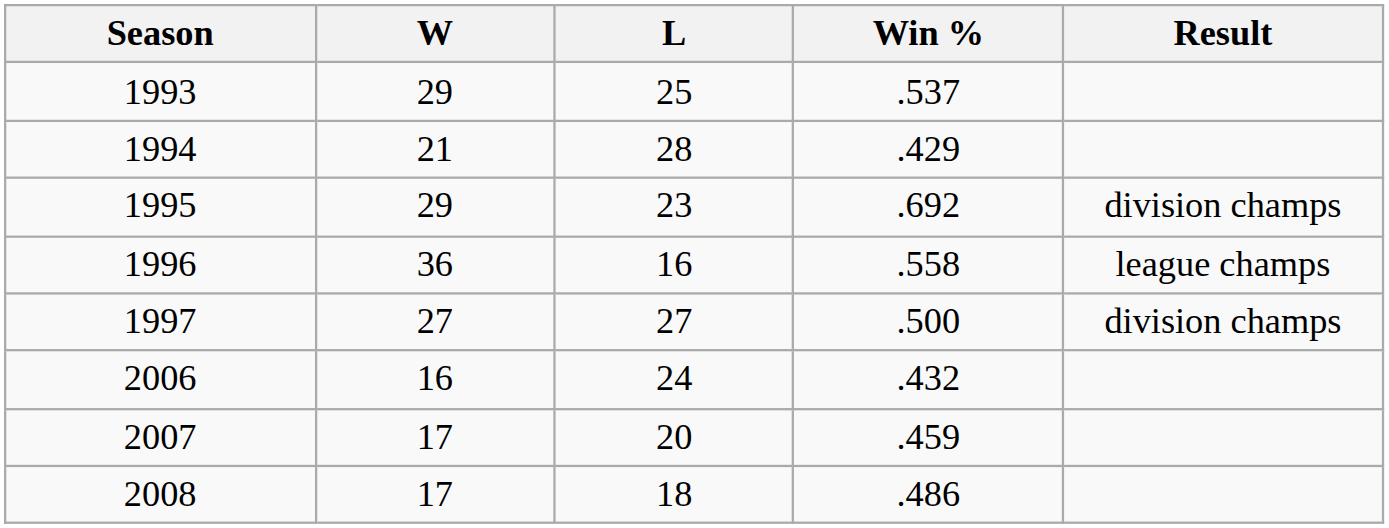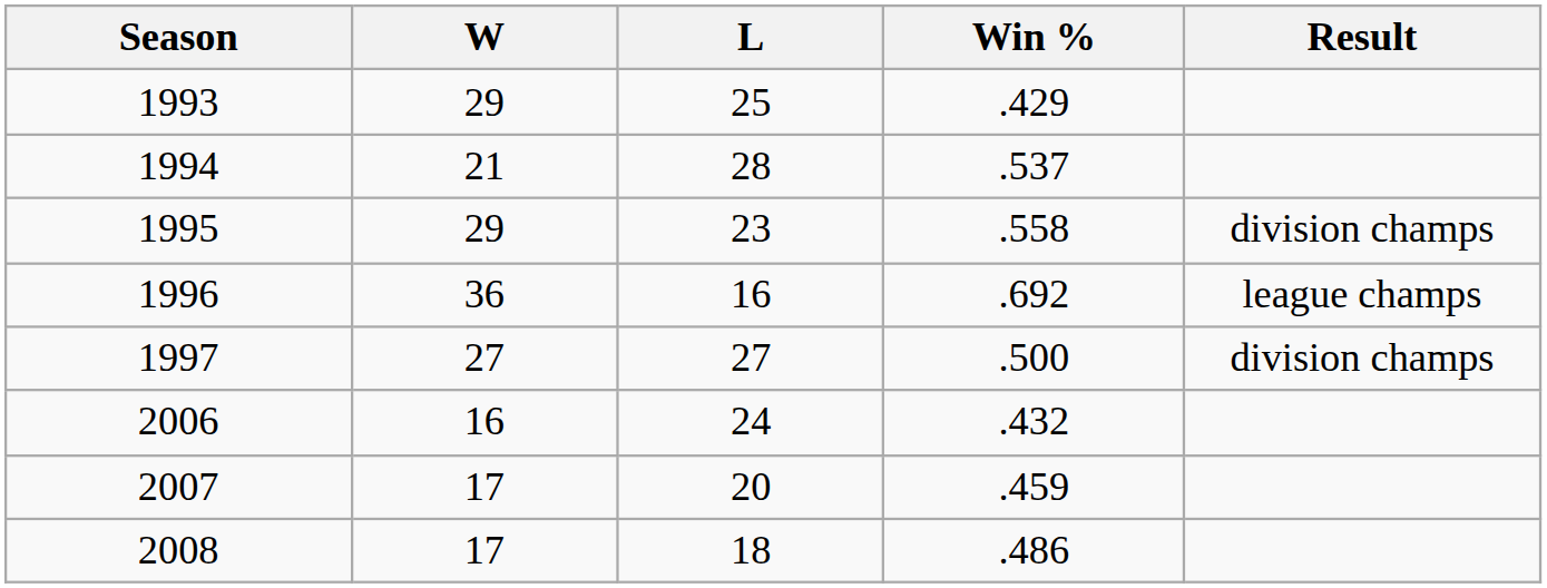 <table class="wikitable">
 <tr>
 <th bgcolor="#DDDDFF" width="3%">Season</th>
 <th bgcolor="#DDDDFF" width="3%">W</th>
 <th bgcolor="#DDDDFF" width="3%">L</th>
 <th bgcolor="#DDDDFF" width="3%">Win %</th>
 <th bgcolor="#DDDDFF" width="3%">Result</th>
 </tr>
 <tr>
 <td align=center>1993</td>
 <td align=center>29</td>
 <td align=center>25</td>
-<td align=center>.537</td>
+<td align=center>.429</td>
 <td align=center></td>
 </tr>
 <tr>
 <td align=center>1994</td>
 <td align=center>21</td>
 <td align=center>28</td>
-<td align=center>.429</td>
+<td align=center>.537</td>
 <td align=center></td>
 </tr>
 <tr>
 <td align=center>1995</td>
 <td align=center>29</td>
 <td align=center>23</td>
-<td align=center>.692</td>
+<td align=center>.558</td>
 <td align=center>division champs</td>
 </tr>
 <tr>
 <td align=center>1996</td>
 <td align=center>36</td>
 <td align=center>16</td>
-<td align=center>.558</td>
+<td align=center>.692</td>
 <td align=center>league champs</td>
 </tr>
 <tr>
 <td align=center>1997</td>
 <td align=center>27</td>
 <td align=center>27</td>
 <td align=center>.500</td>
 <td align=center>division champs</td>
 </tr>
 <tr>
 <td align=center>2006</td>
 <td align=center>16</td>
 <td align=center>24</td>
 <td align=center>.432</td>
 <td align=center></td>
 </tr>
 <tr>
 <td align=center>2007</td>
 <td align=center>17</td>
 <td align=center>20</td>
 <td align=center>.459</td>
 <td align=center></td>
 </tr>
 <tr>
 <td align=center>2008</td>
 <td align=center>17</td>
 <td align=center>18</td>
 <td align=center>.486</td>
 <td align=center></td>
 </tr>
 </table>
